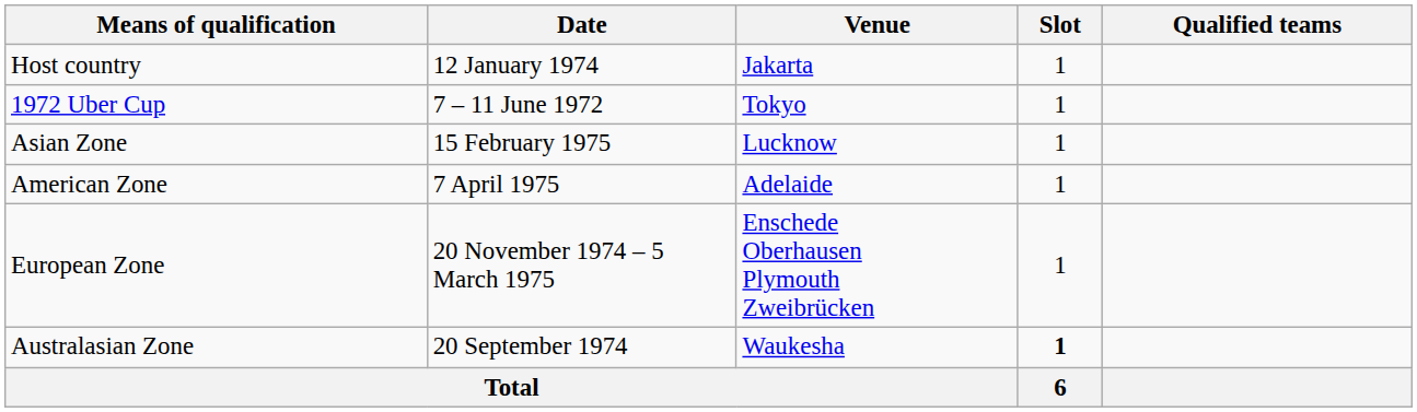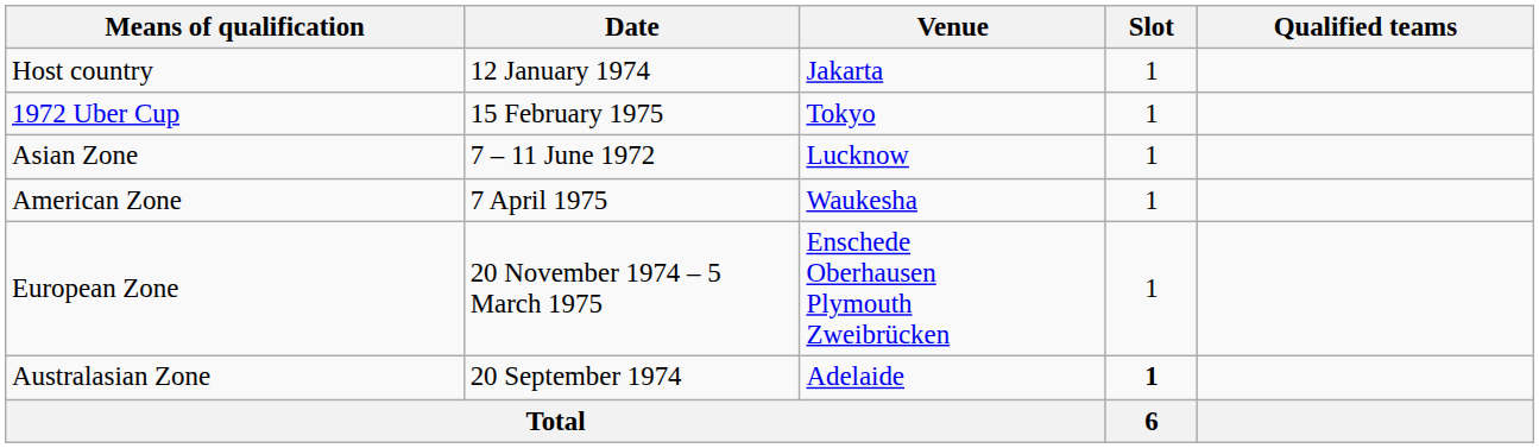 <table class="wikitable" width="900">
 <tr>
 <th width="30%">Means of qualification</th>
 <th width="22%">Date</th>
 <th width="20%">Venue</th>
 <th width="6%">Slot</th>
 <th width="22%">Qualified teams</th>
 </tr>
 <tr>
 <td>Host country</td>
 <td>12 January 1974</td>
 <td><a href='#'>Jakarta</a></td>
 <td align="center">1</td>
 <td></td>
 </tr>
 <tr>
 <td><a href='#'>1972 Uber Cup</a></td>
-<td>7 – 11 June 1972</td>
+<td>15 February 1975</td>
 <td><a href='#'>Tokyo</a></td>
 <td align="center">1</td>
 <td></td>
 </tr>
 <tr>
 <td>Asian Zone</td>
-<td>15 February 1975</td>
+<td>7 – 11 June 1972</td>
 <td><a href='#'>Lucknow</a></td>
 <td align="center">1</td>
 <td></td>
 </tr>
 <tr>
 <td>American Zone</td>
 <td>7 April 1975</td>
-<td><a href='#'>Adelaide</a></td>
+<td><a href='#'>Waukesha</a></td>
 <td align="center">1</td>
 <td></td>
 </tr>
 <tr>
 <td>European Zone</td>
 <td>20 November 1974 – 5 March 1975</td>
 <td><a href='#'>Enschede</a><br><a href='#'>Oberhausen</a><br><a href='#'>Plymouth</a><br><a href='#'>Zweibrücken</a></td>
 <td align="center">1</td>
 <td></td>
 </tr>
 <tr>
 <td>Australasian Zone</td>
 <td>20 September 1974</td>
-<td><a href='#'>Waukesha</a></td>
+<td><a href='#'>Adelaide</a></td>
 <td align="center"><strong>1</strong></td>
 <td></td>
 </tr>
 <tr>
 <th colspan="3">Total</th>
 <th>6</th>
 <th></th>
 </tr>
 </table>
